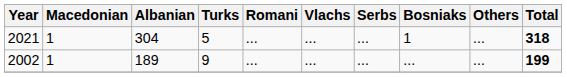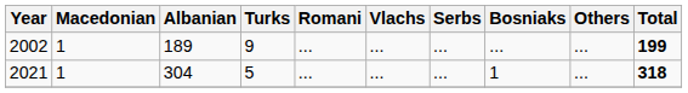 <table class="wikitable">
 <tr>
 <th>Year</th>
 <th>Macedonian</th>
 <th>Albanian</th>
 <th>Turks</th>
 <th>Romani</th>
 <th>Vlachs</th>
 <th>Serbs</th>
 <th>Bosniaks</th>
 <th><abbr>Others</abbr></th>
 <th>Total</th>
 </tr>
 <tr>
+<td>2002</td>
+<td>1</td>
+<td>189</td>
+<td>9</td>
+<td>...</td>
+<td>...</td>
+<td>...</td>
+<td>...</td>
+<td>...</td>
+<td><strong>199</strong></td>
+</tr>
+<tr>
 <td>2021</td>
 <td>1</td>
 <td>304</td>
 <td>5</td>
 <td>...</td>
 <td>...</td>
 <td>...</td>
 <td>1</td>
 <td>...</td>
 <td><strong>318</strong></td>
 </tr>
 <tr>
-<td>2002</td>
-<td>1</td>
-<td>189</td>
-<td>9</td>
-<td>...</td>
-<td>...</td>
-<td>...</td>
-<td>...</td>
-<td>...</td>
-<td><strong>199</strong></td>
-</tr>
-<tr>
 </tr>
 </table>
